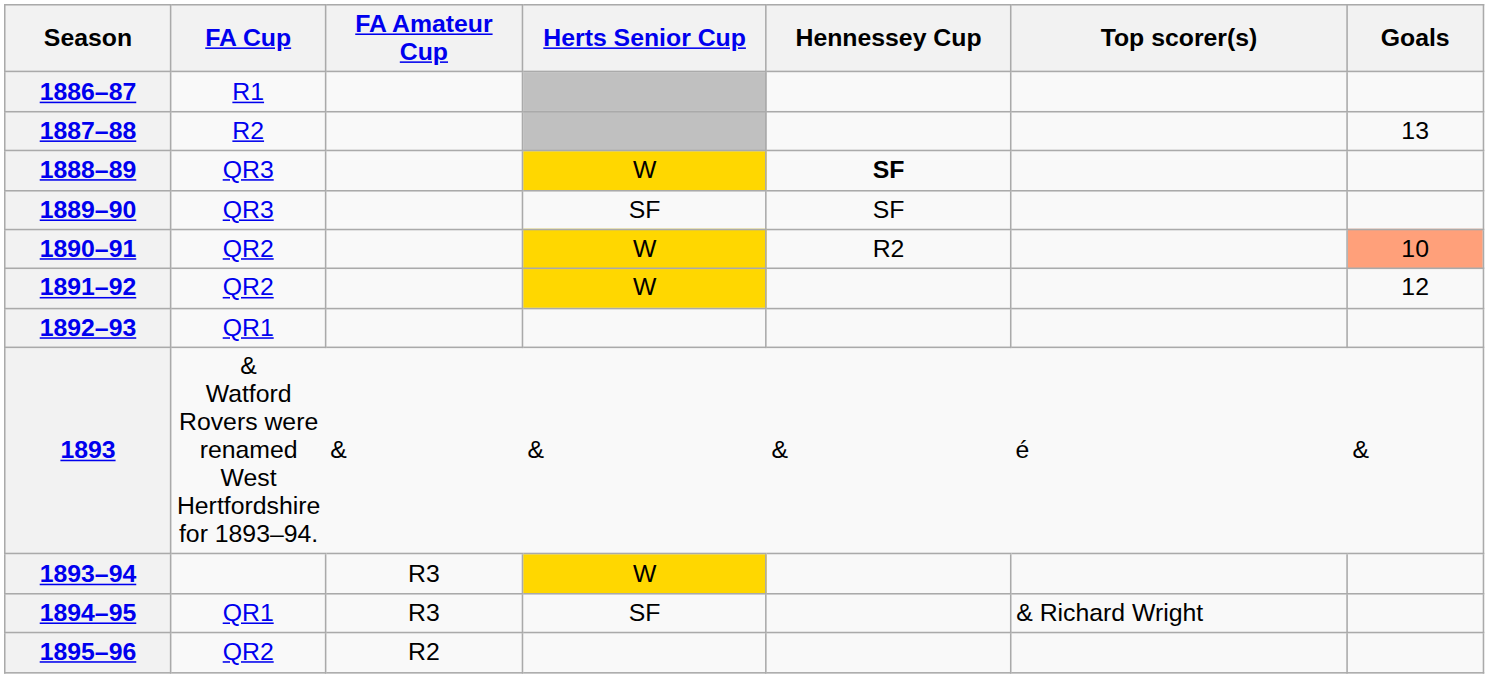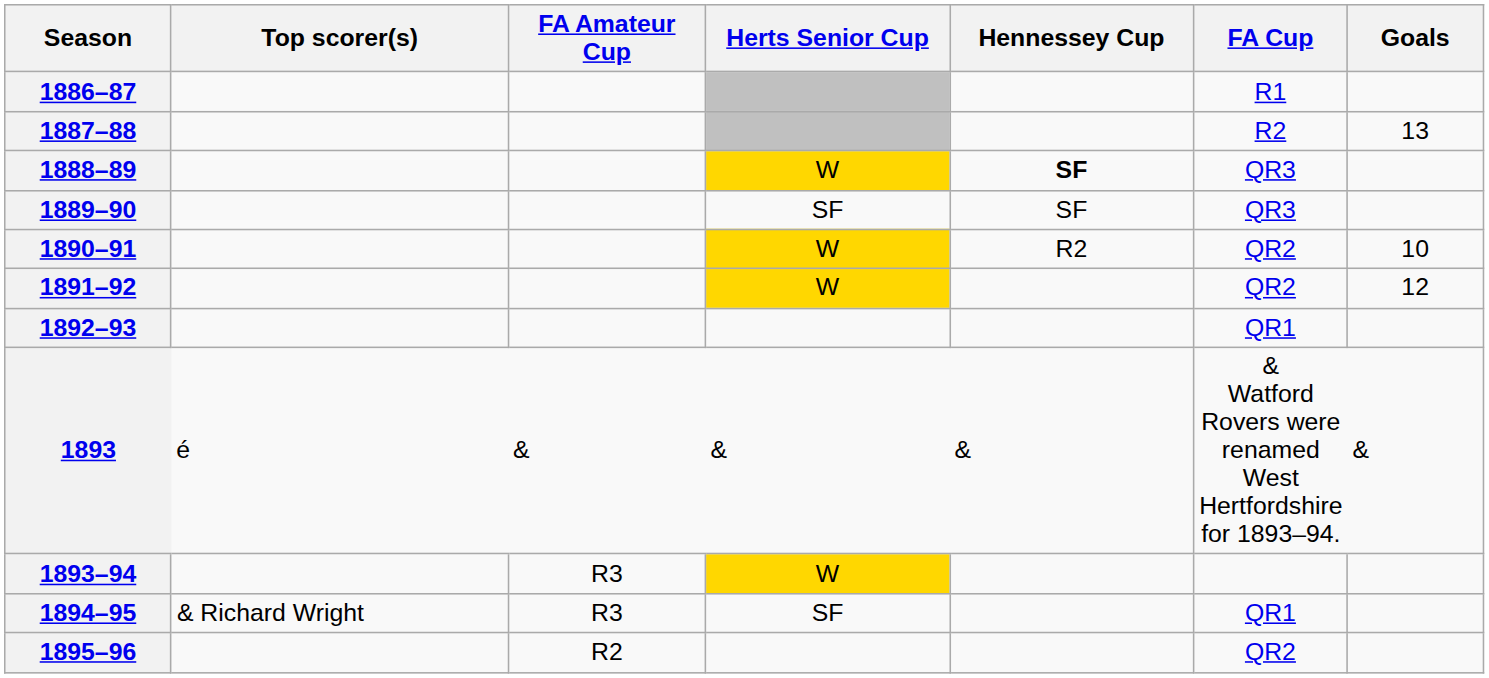 <table class="wikitable sortable" style="text-align: center">
 <tr>
 <th width=100px scope=col>Season</th>
-<th width=80px class="unsortable" scope=col><a href='#'>FA Cup</a></th>
+<th width=210px scope=col>Top scorer(s)</th>
 <th width=120px scope=col><a href='#'>FA Amateur Cup</a></th>
 <th width=150px scope=col><a href='#'>Herts Senior Cup</a></th>
 <th width=150px scope=col>Hennessey Cup</th>
-<th width=210px scope=col>Top scorer(s)</th>
+<th width=80px class="unsortable" scope=col><a href='#'>FA Cup</a></th>
 <th width=80px scope=col>Goals</th>
 </tr>
 <tr>
 <th scope=row style=text-align:center><a href='#'>1886–87</a></th>
-<td><a href='#'>R1</a></td>
+<td align=left></td>
 <td></td>
 <td bgcolor=silver></td>
 <td></td>
-<td align=left></td>
+<td><a href='#'>R1</a></td>
 <td></td>
 </tr>
 <tr>
 <th scope=row style=text-align:center><a href='#'>1887–88</a></th>
-<td><a href='#'>R2</a></td>
+<td align=left></td>
 <td></td>
 <td bgcolor=silver></td>
 <td></td>
-<td align=left></td>
+<td><a href='#'>R2</a></td>
 <td>13</td>
 </tr>
 <tr>
 <th scope=row style=text-align:center><a href='#'>1888–89</a></th>
-<td><a href='#'>QR3</a></td>
+<td align=left></td>
 <td></td>
 <td bgcolor=gold>W</td>
 <td><strong>SF</strong></td>
-<td align=left></td>
+<td><a href='#'>QR3</a></td>
 <td></td>
 </tr>
 <tr>
 <th scope=row style=text-align:center><a href='#'>1889–90</a></th>
-<td><a href='#'>QR3</a></td>
+<td align=left></td>
 <td></td>
 <td>SF</td>
 <td>SF</td>
-<td align=left></td>
+<td><a href='#'>QR3</a></td>
 <td></td>
 </tr>
 <tr>
 <th scope=row style=text-align:center><a href='#'>1890–91</a></th>
-<td><a href='#'>QR2</a></td>
+<td align=left></td>
 <td></td>
 <td bgcolor=gold>W</td>
 <td>R2</td>
-<td align=left></td>
-<td style="background: lightsalmon;">10</td>
+<td><a href='#'>QR2</a></td>
+<td>10</td>
 </tr>
 <tr>
 <th scope=row style=text-align:center><a href='#'>1891–92</a></th>
-<td><a href='#'>QR2</a></td>
+<td align=left></td>
 <td></td>
 <td bgcolor=gold>W</td>
 <td></td>
-<td align=left></td>
+<td><a href='#'>QR2</a></td>
 <td>12</td>
 </tr>
 <tr>
 <th scope=row style=text-align:center><a href='#'>1892–93</a></th>
-<td><a href='#'>QR1</a></td>
+<td align=left></td>
 <td></td>
 <td></td>
 <td></td>
-<td align=left></td>
+<td><a href='#'>QR1</a></td>
 <td></td>
 </tr>
 <tr>
 <th scope=row style=text-align:center><a href='#'>1893</a></th>
-<td valign=top align=center><span>&</span><div>Watford Rovers were renamed West Hertfordshire for 1893–94.</div></td>
+<td align=left style="border-left:2px solid #ccc;border-left-style:hidden;"><span>é</span></td>
 <td align=left style="border-left:2px solid #ccc;border-left-style:hidden;"><span>&</span></td>
 <td align=left style="border-left:2px solid #ccc;border-left-style:hidden;"><span>&</span></td>
 <td align=left style="border-left:2px solid #ccc;border-left-style:hidden;"><span>&</span></td>
-<td align=left style="border-left:2px solid #ccc;border-left-style:hidden;"><span>é</span></td>
+<td valign=top align=center><span>&</span><div>Watford Rovers were renamed West Hertfordshire for 1893–94.</div></td>
 <td align=left style="border-left:2px solid #ccc;border-left-style:hidden;"><span>&</span></td>
 </tr>
 <tr>
 <th scope=row style=text-align:center><a href='#'>1893–94</a></th>
-<td></td>
+<td align=left></td>
 <td>R3</td>
 <td bgcolor=gold>W</td>
 <td></td>
-<td align=left></td>
+<td></td>
 <td></td>
 </tr>
 <tr>
 <th scope=row style=text-align:center><a href='#'>1894–95</a></th>
-<td><a href='#'>QR1</a></td>
+<td align=left> & Richard Wright</td>
 <td>R3</td>
 <td>SF</td>
 <td></td>
-<td align=left> & Richard Wright</td>
+<td><a href='#'>QR1</a></td>
 <td></td>
 </tr>
 <tr>
 <th scope=row style=text-align:center><a href='#'>1895–96</a></th>
-<td><a href='#'>QR2</a></td>
+<td align=left></td>
 <td>R2</td>
 <td></td>
 <td></td>
-<td align=left></td>
+<td><a href='#'>QR2</a></td>
 <td></td>
 </tr>
 </table>
